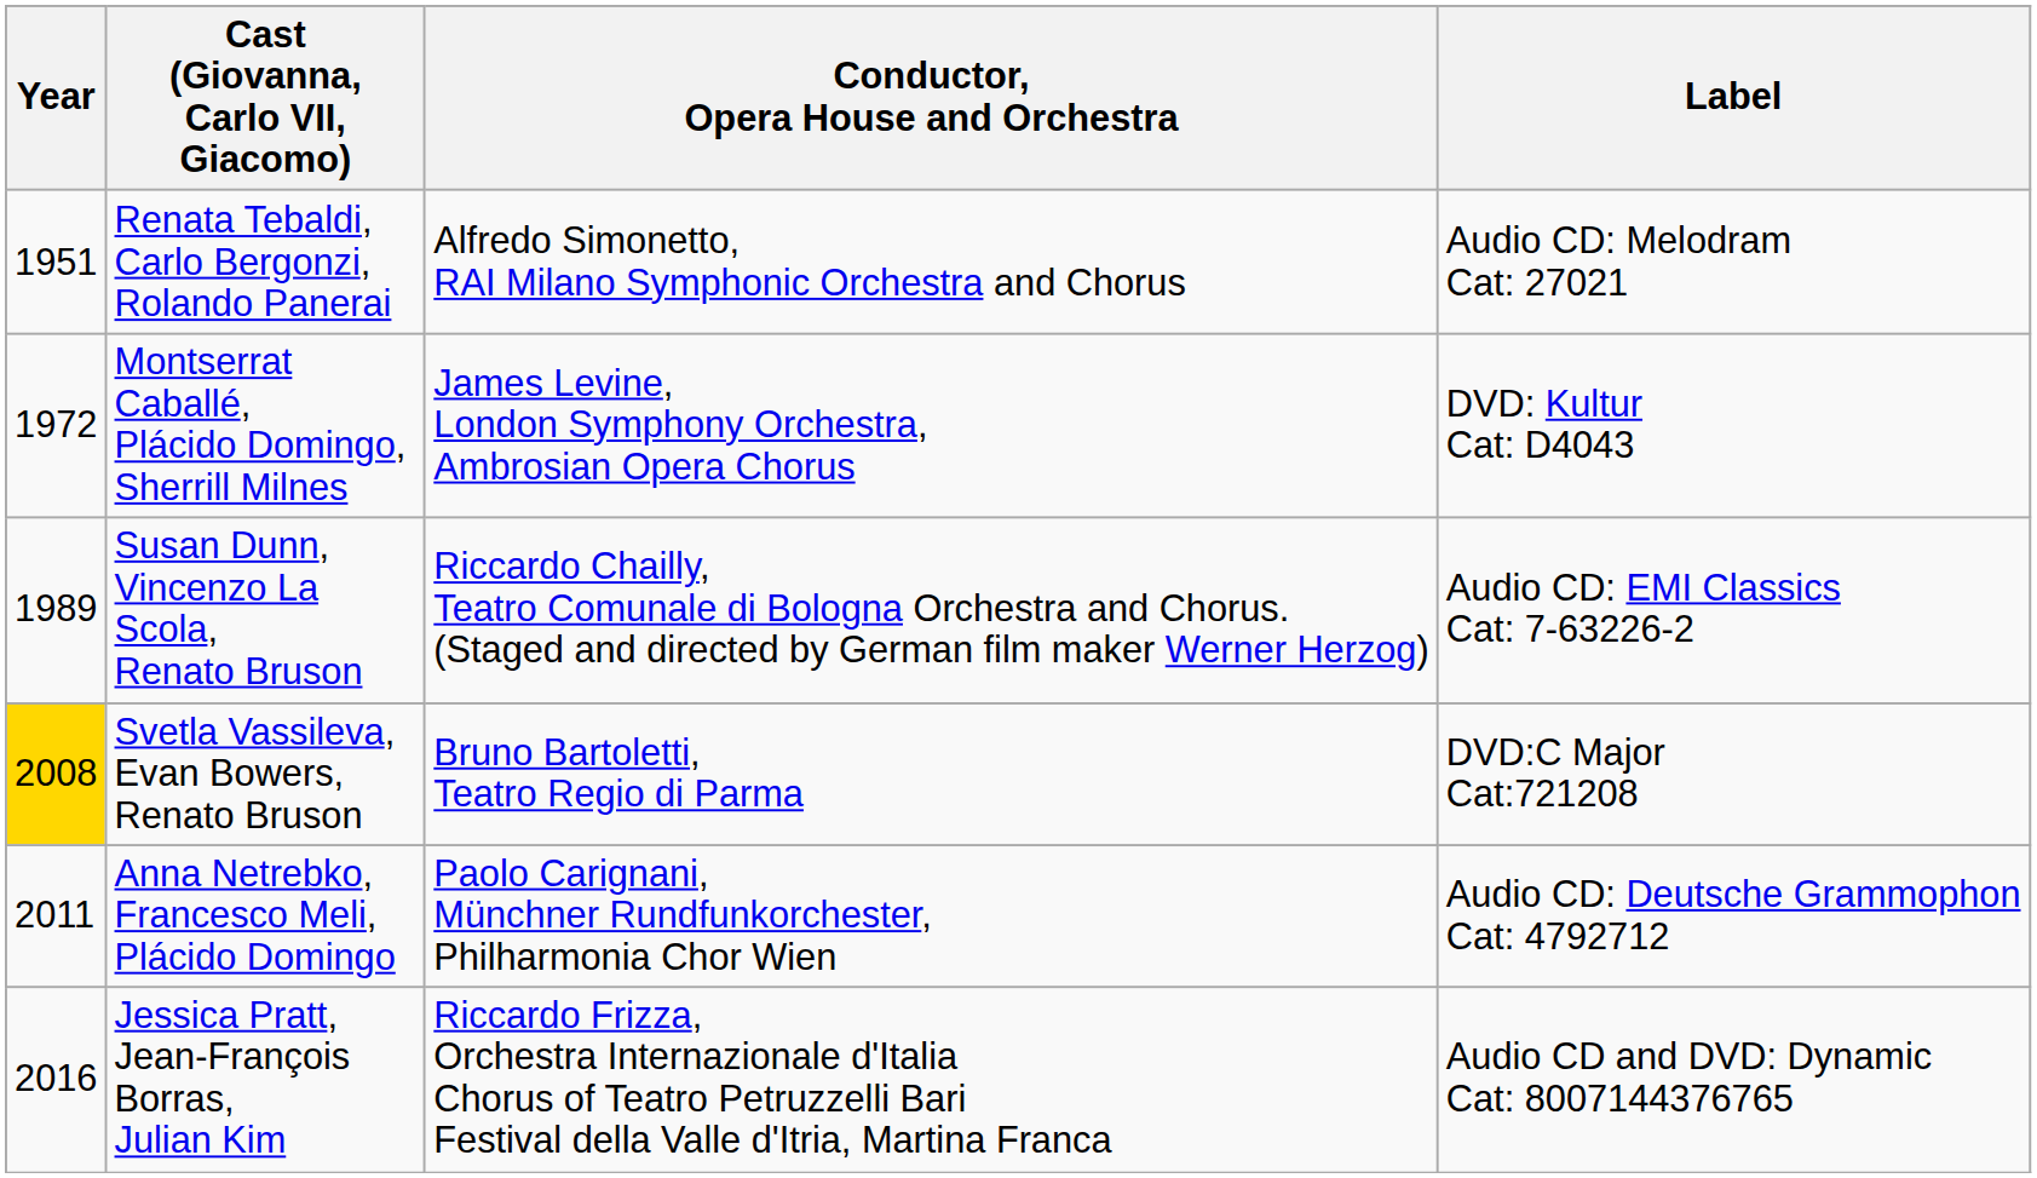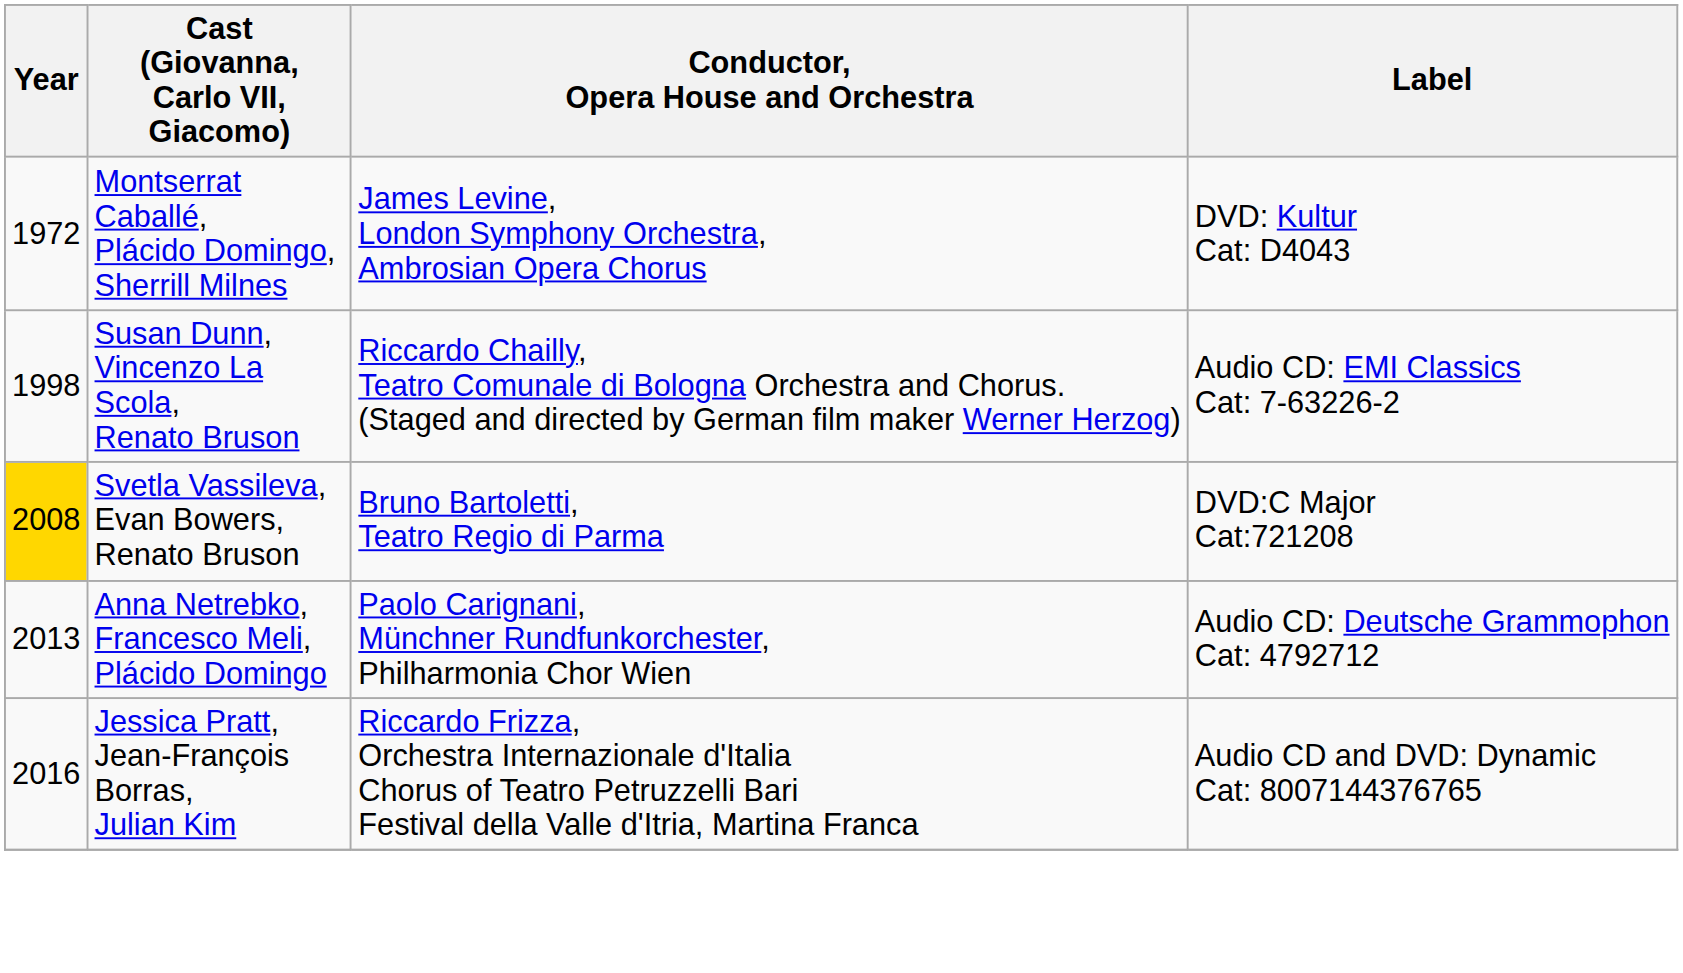 <table class="wikitable">
 <tr>
 <th>Year</th>
 <th width="130">Cast<br>(Giovanna,<br>Carlo VII,<br>Giacomo)</th>
 <th>Conductor,<br>Opera House and Orchestra</th>
 <th>Label</th>
 </tr>
 <tr>
-<td>1951</td>
-<td><a href='#'>Renata Tebaldi</a>,<br><a href='#'>Carlo Bergonzi</a>,<br><a href='#'>Rolando Panerai</a> <br></td>
-<td>Alfredo Simonetto,<br><a href='#'>RAI Milano Symphonic Orchestra</a> and Chorus</td>
-<td>Audio CD: Melodram<br>Cat: 27021</td>
-</tr>
-<tr>
 <td>1972</td>
 <td><a href='#'>Montserrat Caballé</a>,<br><a href='#'>Plácido Domingo</a>,<br><a href='#'>Sherrill Milnes</a><br></td>
 <td><a href='#'>James Levine</a>,<br><a href='#'>London Symphony Orchestra</a>,<br><a href='#'>Ambrosian Opera Chorus</a></td>
 <td>DVD: <a href='#'>Kultur</a><br>Cat: D4043</td>
 </tr>
 <tr>
-<td>1989</td>
+<td>1998</td>
 <td><a href='#'>Susan Dunn</a>,<br><a href='#'>Vincenzo La Scola</a>,<br><a href='#'>Renato Bruson</a></td>
 <td><a href='#'>Riccardo Chailly</a>,<br><a href='#'>Teatro Comunale di Bologna</a> Orchestra and Chorus.<br>(Staged and directed by German film maker <a href='#'>Werner Herzog</a>)</td>
 <td>Audio CD: <a href='#'>EMI Classics</a><br>Cat: 7-63226-2</td>
 </tr>
 <tr>
 <td style="background: gold;">2008</td>
 <td><a href='#'>Svetla Vassileva</a>,<br>Evan Bowers,<br>Renato Bruson</td>
 <td><a href='#'>Bruno Bartoletti</a>,<br><a href='#'>Teatro Regio di Parma</a></td>
 <td>DVD:C Major<br>Cat:721208</td>
 </tr>
 <tr>
-<td>2011</td>
+<td>2013</td>
 <td><a href='#'>Anna Netrebko</a>,<br><a href='#'>Francesco Meli</a>,<br><a href='#'>Plácido Domingo</a></td>
 <td><a href='#'>Paolo Carignani</a>,<br><a href='#'>Münchner Rundfunkorchester</a>,<br>Philharmonia Chor Wien<br></td>
 <td>Audio CD: <a href='#'>Deutsche Grammophon</a><br>Cat: 4792712</td>
 </tr>
 <tr>
 <td>2016</td>
 <td><a href='#'>Jessica Pratt</a>,<br>Jean-François Borras,<br><a href='#'>Julian Kim</a></td>
 <td><a href='#'>Riccardo Frizza</a>,<br>Orchestra Internazionale d'Italia<br>Chorus of Teatro Petruzzelli Bari<br>Festival della Valle d'Itria, Martina Franca</td>
 <td>Audio CD and DVD: Dynamic<br>Cat: 8007144376765</td>
 </tr>
 <tr>
 </tr>
 </table>
